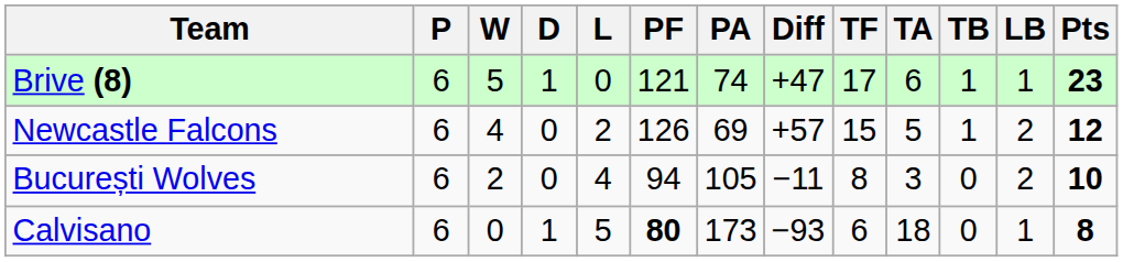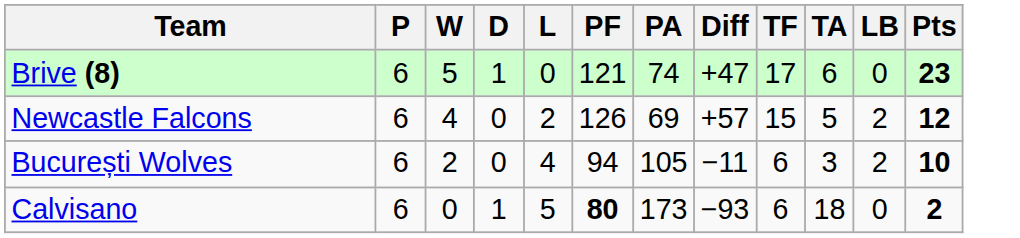 <table class="wikitable" style="text-align:center">
 <tr>
 <th width="200">Team</th>
 <th width="20">P</th>
 <th width="20">W</th>
 <th width="20">D</th>
 <th width="20">L</th>
 <th width="20">PF</th>
 <th width="20">PA</th>
 <th width="20">Diff</th>
 <th width="20">TF</th>
 <th width="20">TA</th>
-<th width="20">TB</th>
 <th width="20">LB</th>
 <th width="20">Pts</th>
 </tr>
 <tr bgcolor="#ccffcc">
 <td align=left> <a href='#'>Brive</a> <strong>(8)</strong></td>
 <td>6</td>
 <td>5</td>
 <td>1</td>
 <td>0</td>
 <td>121</td>
 <td>74</td>
 <td>+47</td>
 <td>17</td>
 <td>6</td>
-<td>1</td>
-<td>1</td>
+<td>0</td>
 <td><strong>23</strong></td>
 </tr>
 <tr>
 <td align=left> <a href='#'>Newcastle Falcons</a></td>
 <td>6</td>
 <td>4</td>
 <td>0</td>
 <td>2</td>
 <td>126</td>
 <td>69</td>
 <td>+57</td>
 <td>15</td>
 <td>5</td>
-<td>1</td>
 <td>2</td>
 <td><strong>12</strong></td>
 </tr>
 <tr>
 <td align=left> <a href='#'>București Wolves</a></td>
 <td>6</td>
 <td>2</td>
 <td>0</td>
 <td>4</td>
 <td>94</td>
 <td>105</td>
 <td>−11</td>
-<td>8</td>
+<td>6</td>
 <td>3</td>
-<td>0</td>
 <td>2</td>
 <td><strong>10</strong></td>
 </tr>
 <tr>
 <td align=left> <a href='#'>Calvisano</a></td>
 <td>6</td>
 <td>0</td>
 <td>1</td>
 <td>5</td>
 <td><strong>80</strong></td>
 <td>173</td>
 <td>−93</td>
 <td>6</td>
 <td>18</td>
 <td>0</td>
-<td>1</td>
-<td><strong>8</strong></td>
+<td><strong>2</strong></td>
 </tr>
 </table>
